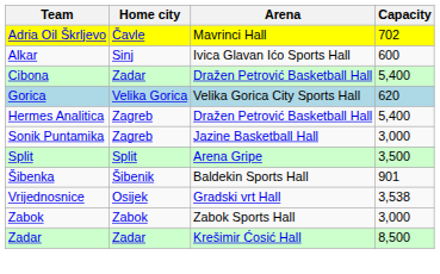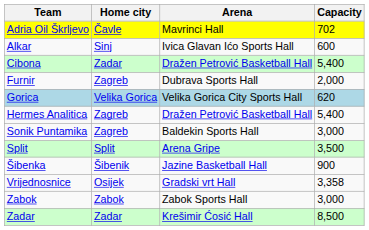 <table class="wikitable">
 <tr>
 <th>Team</th>
 <th>Home city</th>
 <th>Arena</th>
 <th>Capacity</th>
 </tr>
 <tr bgcolor="yellow">
 <td><a href='#'>Adria Oil Škrljevo</a></td>
 <td><a href='#'>Čavle</a></td>
 <td>Mavrinci Hall</td>
 <td>702</td>
 </tr>
 <tr>
 <td><a href='#'>Alkar</a></td>
 <td><a href='#'>Sinj</a></td>
 <td>Ivica Glavan Ićo Sports Hall</td>
 <td>600</td>
 </tr>
 <tr bgcolor="ccffcc">
 <td><a href='#'>Cibona</a></td>
 <td><a href='#'>Zadar</a></td>
 <td><a href='#'>Dražen Petrović Basketball Hall</a></td>
 <td>5,400</td>
 </tr>
+<tr>
+<td><a href='#'>Furnir</a></td>
+<td><a href='#'>Zagreb</a></td>
+<td>Dubrava Sports Hall</td>
+<td>2,000</td>
+</tr>
 <tr bgcolor="lightblue">
 <td><a href='#'>Gorica</a></td>
 <td><a href='#'>Velika Gorica</a></td>
 <td>Velika Gorica City Sports Hall</td>
 <td>620</td>
 </tr>
 <tr>
 <td><a href='#'>Hermes Analitica</a></td>
 <td><a href='#'>Zagreb</a></td>
 <td><a href='#'>Dražen Petrović Basketball Hall</a></td>
 <td>5,400</td>
 </tr>
 <tr>
 <td><a href='#'>Sonik Puntamika</a></td>
 <td><a href='#'>Zagreb</a></td>
-<td><a href='#'>Jazine Basketball Hall</a></td>
+<td>Baldekin Sports Hall</td>
 <td>3,000</td>
 </tr>
 <tr bgcolor="ccffcc">
 <td><a href='#'>Split</a></td>
 <td><a href='#'>Split</a></td>
 <td><a href='#'>Arena Gripe</a></td>
 <td>3,500</td>
 </tr>
 <tr>
 <td><a href='#'>Šibenka</a></td>
 <td><a href='#'>Šibenik</a></td>
-<td>Baldekin Sports Hall</td>
-<td>901</td>
+<td><a href='#'>Jazine Basketball Hall</a></td>
+<td>900</td>
 </tr>
 <tr>
 <td><a href='#'>Vrijednosnice</a></td>
 <td><a href='#'>Osijek</a></td>
 <td><a href='#'>Gradski vrt Hall</a></td>
-<td>3,538</td>
+<td>3,358</td>
 </tr>
 <tr>
 <td><a href='#'>Zabok</a></td>
 <td><a href='#'>Zabok</a></td>
 <td>Zabok Sports Hall</td>
 <td>3,000</td>
 </tr>
 <tr bgcolor="ccffcc">
 <td><a href='#'>Zadar</a></td>
 <td><a href='#'>Zadar</a></td>
 <td><a href='#'>Krešimir Ćosić Hall</a></td>
 <td>8,500</td>
 </tr>
 </table>
